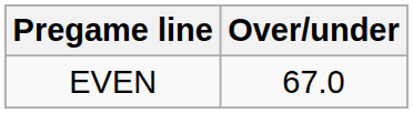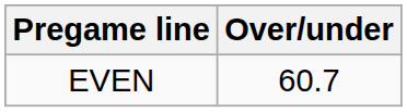 <table class="wikitable">
 <tr align="center">
 <th style=>Pregame line</th>
 <th style=>Over/under</th>
 </tr>
 <tr align="center">
 <td>EVEN</td>
-<td>67.0</td>
+<td>60.7</td>
 </tr>
 </table>
